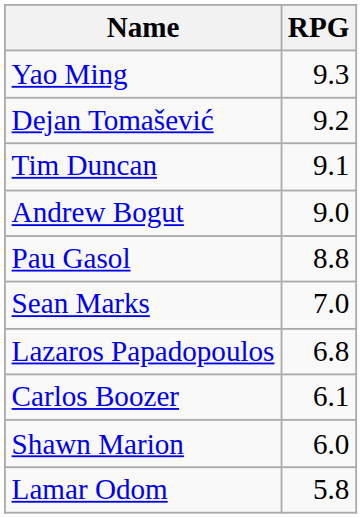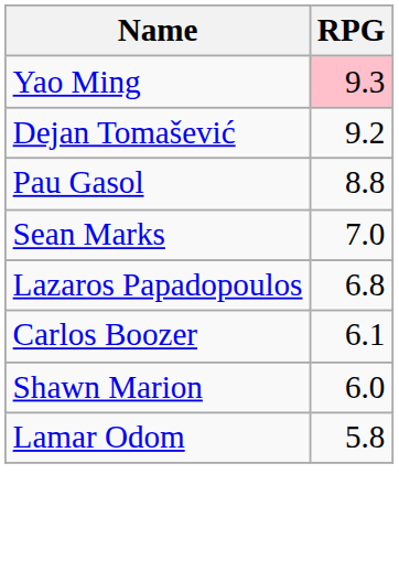 <table class=wikitable>
 <tr>
 <th>Name</th>
 <th>RPG</th>
 </tr>
 <tr>
 <td> <a href='#'>Yao Ming</a></td>
-<td align=right>9.3</td>
+<td align=right style="background: pink;">9.3</td>
 </tr>
 <tr>
 <td> <a href='#'>Dejan Tomašević</a></td>
 <td align=right>9.2</td>
-</tr>
-<tr>
-<td> <a href='#'>Tim Duncan</a></td>
-<td align=right>9.1</td>
-</tr>
-<tr>
-<td> <a href='#'>Andrew Bogut</a></td>
-<td align=right>9.0</td>
 </tr>
 <tr>
 <td> <a href='#'>Pau Gasol</a></td>
 <td align=right>8.8</td>
 </tr>
 <tr>
 <td> <a href='#'>Sean Marks</a></td>
 <td align=right>7.0</td>
 </tr>
 <tr>
 <td> <a href='#'>Lazaros Papadopoulos</a></td>
 <td align=right>6.8</td>
 </tr>
 <tr>
 <td> <a href='#'>Carlos Boozer</a></td>
 <td align=right>6.1</td>
 </tr>
 <tr>
 <td> <a href='#'>Shawn Marion</a></td>
 <td align=right>6.0</td>
 </tr>
 <tr>
 <td> <a href='#'>Lamar Odom</a></td>
 <td align=right>5.8</td>
 </tr>
 </table>
